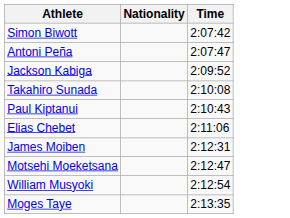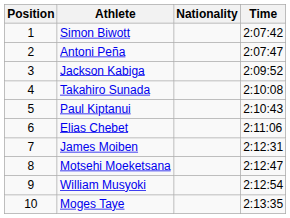 <table class="wikitable sortable">
 <tr>
+<th>Position</th>
 <th>Athlete</th>
 <th>Nationality</th>
 <th>Time</th>
 </tr>
 <tr>
+<td style="text-align:center">1</td>
 <td><a href='#'>Simon Biwott</a></td>
 <td></td>
 <td>2:07:42</td>
 </tr>
 <tr>
+<td style="text-align:center">2</td>
 <td><a href='#'>Antoni Peña</a></td>
 <td></td>
 <td>2:07:47</td>
 </tr>
 <tr>
+<td style="text-align:center">3</td>
 <td><a href='#'>Jackson Kabiga</a></td>
 <td></td>
 <td>2:09:52</td>
 </tr>
 <tr>
+<td style="text-align:center">4</td>
 <td><a href='#'>Takahiro Sunada</a></td>
 <td></td>
 <td>2:10:08</td>
 </tr>
 <tr>
+<td style="text-align:center">5</td>
 <td><a href='#'>Paul Kiptanui</a></td>
 <td></td>
 <td>2:10:43</td>
 </tr>
 <tr>
+<td style="text-align:center">6</td>
 <td><a href='#'>Elias Chebet</a></td>
 <td></td>
 <td>2:11:06</td>
 </tr>
 <tr>
+<td style="text-align:center">7</td>
 <td><a href='#'>James Moiben</a></td>
 <td></td>
 <td>2:12:31</td>
 </tr>
 <tr>
+<td style="text-align:center">8</td>
 <td><a href='#'>Motsehi Moeketsana</a></td>
 <td></td>
 <td>2:12:47</td>
 </tr>
 <tr>
+<td style="text-align:center">9</td>
 <td><a href='#'>William Musyoki</a></td>
 <td></td>
 <td>2:12:54</td>
 </tr>
 <tr>
+<td style="text-align:center">10</td>
 <td><a href='#'>Moges Taye</a></td>
 <td></td>
 <td>2:13:35</td>
 </tr>
 </table>
